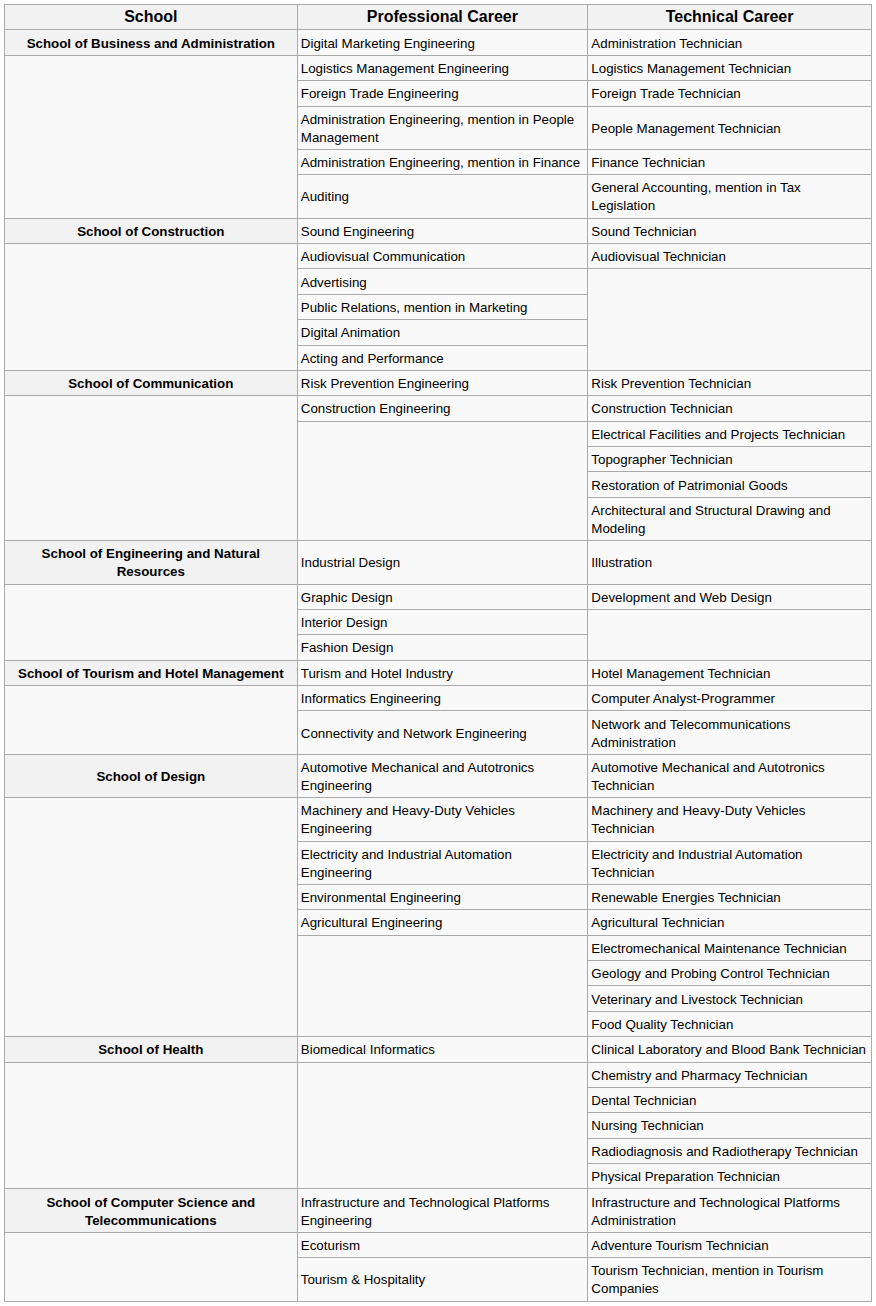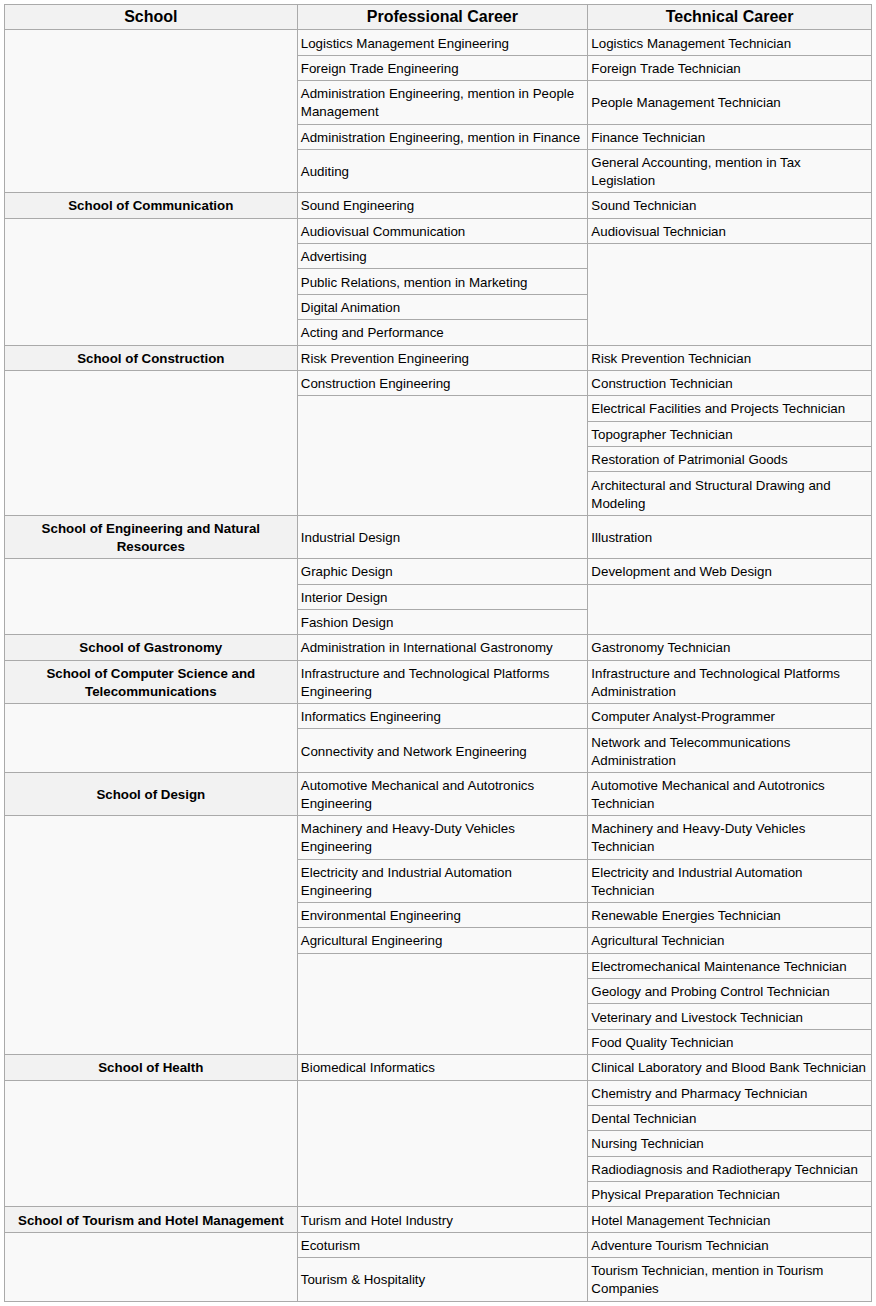 <table class="wikitable mw-collapsible mw-collapsed">
 <tr>
 <th>School</th>
 <th>Professional Career</th>
 <th>Technical Career</th>
-</tr>
-<tr>
-<th><small>School of Business and Administration</small></th>
-<td><small>Digital Marketing Engineering</small></td>
-<td><small>Administration Technician</small></td>
 </tr>
 <tr>
 <td rowspan="5"></td>
 <td><small>Logistics Management Engineering</small></td>
 <td><small>Logistics Management Technician</small></td>
 </tr>
 <tr>
 <td><small>Foreign Trade Engineering</small></td>
 <td><small>Foreign Trade Technician</small></td>
 </tr>
 <tr>
 <td><small>Administration Engineering, mention in People Management</small></td>
 <td><small>People Management Technician</small></td>
 </tr>
 <tr>
 <td><small>Administration Engineering, mention in Finance</small></td>
 <td><small>Finance Technician</small></td>
 </tr>
 <tr>
 <td><small>Auditing</small></td>
 <td><small>General Accounting, mention in Tax Legislation</small></td>
 </tr>
 <tr>
-<th><small>School of Construction</small></th>
+<th><small>School of Communication</small></th>
 <td><small>Sound Engineering</small></td>
 <td><small>Sound Technician</small></td>
 </tr>
 <tr>
 <td rowspan="5"></td>
 <td><small>Audiovisual Communication</small></td>
 <td><small>Audiovisual Technician</small></td>
 </tr>
 <tr>
 <td><small>Advertising</small></td>
 <td rowspan="4"></td>
 </tr>
 <tr>
 <td><small>Public Relations, mention in Marketing</small></td>
 </tr>
 <tr>
 <td><small>Digital Animation</small></td>
 </tr>
 <tr>
 <td><small>Acting and Performance</small></td>
 </tr>
 <tr>
-<th><small>School of Communication</small></th>
+<th><small>School of Construction</small></th>
 <td><small>Risk Prevention Engineering</small></td>
 <td><small>Risk Prevention Technician</small></td>
 </tr>
 <tr>
 <td rowspan="5"></td>
 <td><small>Construction Engineering</small></td>
 <td><small>Construction Technician</small></td>
 </tr>
 <tr>
 <td rowspan="4"></td>
 <td><small>Electrical Facilities and Projects Technician</small></td>
 </tr>
 <tr>
 <td><small>Topographer Technician</small></td>
 </tr>
 <tr>
 <td><small>Restoration of Patrimonial Goods</small></td>
 </tr>
 <tr>
 <td><small>Architectural and Structural Drawing and Modeling</small></td>
 </tr>
 <tr>
 <th><small>School of Engineering and Natural Resources</small></th>
 <td><small>Industrial Design</small></td>
 <td><small>Illustration</small></td>
 </tr>
 <tr>
 <td rowspan="3"></td>
 <td><small>Graphic Design</small></td>
 <td><small>Development and Web Design</small></td>
 </tr>
 <tr>
 <td><small>Interior Design</small></td>
 <td rowspan="2"></td>
 </tr>
 <tr>
 <td><small>Fashion Design</small></td>
 </tr>
 <tr>
-<th><small>School of Tourism and Hotel Management</small></th>
-<td><small>Turism and Hotel Industry</small></td>
-<td><small>Hotel Management Technician</small></td>
+<th><small>School of Gastronomy</small></th>
+<td><small>Administration in International Gastronomy</small></td>
+<td><small>Gastronomy Technician</small></td>
+</tr>
+<tr>
+<th><small>School of Computer Science and Telecommunications</small></th>
+<td><small>Infrastructure and Technological Platforms Engineering</small></td>
+<td><small>Infrastructure and Technological Platforms Administration</small></td>
 </tr>
 <tr>
 <td rowspan="2"></td>
 <td><small>Informatics Engineering</small></td>
 <td><small>Computer Analyst-Programmer</small></td>
 </tr>
 <tr>
 <td><small>Connectivity and Network Engineering</small></td>
 <td><small>Network and Telecommunications Administration</small></td>
 </tr>
 <tr>
 <th><small>School of Design</small></th>
 <td><small>Automotive Mechanical and Autotronics Engineering</small></td>
 <td><small>Automotive Mechanical and Autotronics Technician</small></td>
 </tr>
 <tr>
 <td rowspan="8"></td>
 <td><small>Machinery and Heavy-Duty Vehicles Engineering</small></td>
 <td><small>Machinery and Heavy-Duty Vehicles Technician</small></td>
 </tr>
 <tr>
 <td><small>Electricity and Industrial Automation Engineering</small></td>
 <td><small>Electricity and Industrial Automation Technician</small></td>
 </tr>
 <tr>
 <td><small>Environmental Engineering</small></td>
 <td><small>Renewable Energies Technician</small></td>
 </tr>
 <tr>
 <td><small>Agricultural Engineering</small></td>
 <td><small>Agricultural Technician</small></td>
 </tr>
 <tr>
 <td rowspan="4"></td>
 <td><small>Electromechanical Maintenance Technician</small></td>
 </tr>
 <tr>
 <td><small>Geology and Probing Control Technician</small></td>
 </tr>
 <tr>
 <td><small>Veterinary and Livestock Technician</small></td>
 </tr>
 <tr>
 <td><small>Food Quality Technician</small></td>
 </tr>
 <tr>
 <th><small>School of Health</small></th>
 <td><small>Biomedical Informatics</small></td>
 <td><small>Clinical Laboratory and Blood Bank  Technician</small></td>
 </tr>
 <tr>
 <td rowspan="5"></td>
 <td rowspan="5"></td>
 <td><small>Chemistry and Pharmacy Technician</small></td>
 </tr>
 <tr>
 <td><small>Dental Technician</small></td>
 </tr>
 <tr>
 <td><small>Nursing Technician</small></td>
 </tr>
 <tr>
 <td><small>Radiodiagnosis and Radiotherapy Technician</small></td>
 </tr>
 <tr>
 <td><small>Physical Preparation Technician</small></td>
 </tr>
 <tr>
-<th><small>School of Computer Science and Telecommunications</small></th>
-<td><small>Infrastructure and Technological Platforms Engineering</small></td>
-<td><small>Infrastructure and Technological Platforms Administration</small></td>
+<th><small>School of Tourism and Hotel Management</small></th>
+<td><small>Turism and Hotel Industry</small></td>
+<td><small>Hotel Management Technician</small></td>
 </tr>
 <tr>
 <td rowspan="2"></td>
 <td><small>Ecoturism</small></td>
 <td><small>Adventure Tourism Technician</small></td>
 </tr>
 <tr>
 <td><small>Tourism & Hospitality</small></td>
 <td><small>Tourism Technician, mention in Tourism Companies</small></td>
 </tr>
 </table>
